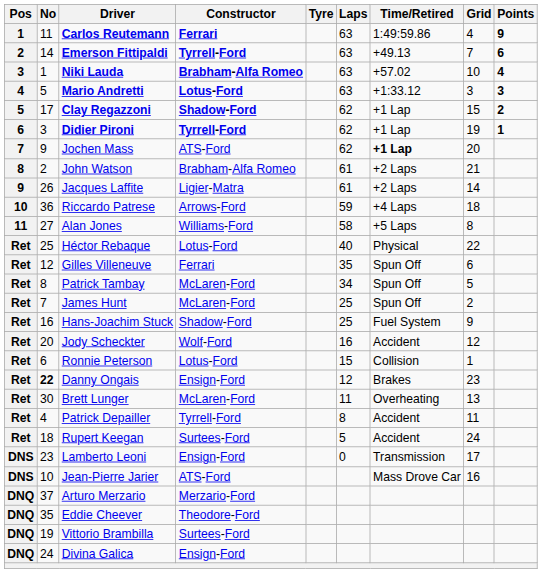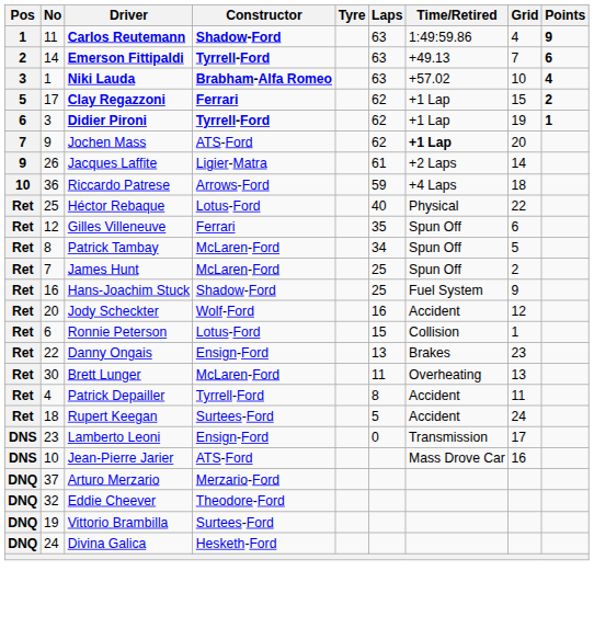 <table class="wikitable" style="font-size: 95%;">
 <tr>
 <th>Pos</th>
 <th>No</th>
 <th>Driver</th>
 <th>Constructor</th>
 <th>Tyre</th>
 <th>Laps</th>
 <th>Time/Retired</th>
 <th>Grid</th>
 <th>Points</th>
 </tr>
 <tr>
 <th>1</th>
 <td>11</td>
 <td> <strong><a href='#'>Carlos Reutemann</a></strong></td>
-<td><strong><a href='#'>Ferrari</a></strong></td>
+<td><strong><a href='#'>Shadow</a>-<a href='#'>Ford</a></strong></td>
 <td></td>
 <td>63</td>
 <td>1:49:59.86</td>
 <td>4</td>
 <td><strong>9</strong></td>
 </tr>
 <tr>
 <th>2</th>
 <td>14</td>
 <td> <strong><a href='#'>Emerson Fittipaldi</a></strong></td>
 <td><strong><a href='#'>Tyrrell</a>-<a href='#'>Ford</a></strong></td>
 <td></td>
 <td>63</td>
 <td>+49.13</td>
 <td>7</td>
 <td><strong>6</strong></td>
 </tr>
 <tr>
 <th>3</th>
 <td>1</td>
 <td> <strong><a href='#'>Niki Lauda</a></strong></td>
 <td><strong><a href='#'>Brabham</a>-<a href='#'>Alfa Romeo</a></strong></td>
 <td></td>
 <td>63</td>
 <td>+57.02</td>
 <td>10</td>
 <td><strong>4</strong></td>
 </tr>
 <tr>
-<th>4</th>
-<td>5</td>
-<td> <strong><a href='#'>Mario Andretti</a></strong></td>
-<td><strong><a href='#'>Lotus</a>-<a href='#'>Ford</a></strong></td>
-<td></td>
-<td>63</td>
-<td>+1:33.12</td>
-<td>3</td>
-<td><strong>3</strong></td>
-</tr>
-<tr>
 <th>5</th>
 <td>17</td>
 <td> <strong><a href='#'>Clay Regazzoni</a></strong></td>
-<td><strong><a href='#'>Shadow</a>-<a href='#'>Ford</a></strong></td>
+<td><strong><a href='#'>Ferrari</a></strong></td>
 <td></td>
 <td>62</td>
 <td>+1 Lap</td>
 <td>15</td>
 <td><strong>2</strong></td>
 </tr>
 <tr>
 <th>6</th>
 <td>3</td>
 <td> <strong><a href='#'>Didier Pironi</a></strong></td>
 <td><strong><a href='#'>Tyrrell</a>-<a href='#'>Ford</a></strong></td>
 <td></td>
 <td>62</td>
 <td>+1 Lap</td>
 <td>19</td>
 <td><strong>1</strong></td>
 </tr>
 <tr>
 <th>7</th>
 <td>9</td>
 <td> <a href='#'>Jochen Mass</a></td>
 <td><a href='#'>ATS</a>-<a href='#'>Ford</a></td>
 <td></td>
 <td>62</td>
 <td><strong>+1 Lap</strong></td>
 <td>20</td>
 <td></td>
 </tr>
 <tr>
-<th>8</th>
-<td>2</td>
-<td> <a href='#'>John Watson</a></td>
-<td><a href='#'>Brabham</a>-<a href='#'>Alfa Romeo</a></td>
-<td></td>
-<td>61</td>
-<td>+2 Laps</td>
-<td>21</td>
-<td></td>
-</tr>
-<tr>
 <th>9</th>
 <td>26</td>
 <td> <a href='#'>Jacques Laffite</a></td>
 <td><a href='#'>Ligier</a>-<a href='#'>Matra</a></td>
 <td></td>
 <td>61</td>
 <td>+2 Laps</td>
 <td>14</td>
 <td></td>
 </tr>
 <tr>
 <th>10</th>
 <td>36</td>
 <td> <a href='#'>Riccardo Patrese</a></td>
 <td><a href='#'>Arrows</a>-<a href='#'>Ford</a></td>
 <td></td>
 <td>59</td>
 <td>+4 Laps</td>
 <td>18</td>
-<td></td>
-</tr>
-<tr>
-<th>11</th>
-<td>27</td>
-<td> <a href='#'>Alan Jones</a></td>
-<td><a href='#'>Williams</a>-<a href='#'>Ford</a></td>
-<td></td>
-<td>58</td>
-<td>+5 Laps</td>
-<td>8</td>
 <td></td>
 </tr>
 <tr>
 <th>Ret</th>
 <td>25</td>
 <td> <a href='#'>Héctor Rebaque</a></td>
 <td><a href='#'>Lotus</a>-<a href='#'>Ford</a></td>
 <td></td>
 <td>40</td>
 <td>Physical</td>
 <td>22</td>
 <td></td>
 </tr>
 <tr>
 <th>Ret</th>
 <td>12</td>
 <td> <a href='#'>Gilles Villeneuve</a></td>
 <td><a href='#'>Ferrari</a></td>
 <td></td>
 <td>35</td>
 <td>Spun Off</td>
 <td>6</td>
 <td></td>
 </tr>
 <tr>
 <th>Ret</th>
 <td>8</td>
 <td> <a href='#'>Patrick Tambay</a></td>
 <td><a href='#'>McLaren</a>-<a href='#'>Ford</a></td>
 <td></td>
 <td>34</td>
 <td>Spun Off</td>
 <td>5</td>
 <td></td>
 </tr>
 <tr>
 <th>Ret</th>
 <td>7</td>
 <td> <a href='#'>James Hunt</a></td>
 <td><a href='#'>McLaren</a>-<a href='#'>Ford</a></td>
 <td></td>
 <td>25</td>
 <td>Spun Off</td>
 <td>2</td>
 <td></td>
 </tr>
 <tr>
 <th>Ret</th>
 <td>16</td>
 <td> <a href='#'>Hans-Joachim Stuck</a></td>
 <td><a href='#'>Shadow</a>-<a href='#'>Ford</a></td>
 <td></td>
 <td>25</td>
 <td>Fuel System</td>
 <td>9</td>
 <td></td>
 </tr>
 <tr>
 <th>Ret</th>
 <td>20</td>
 <td> <a href='#'>Jody Scheckter</a></td>
 <td><a href='#'>Wolf</a>-<a href='#'>Ford</a></td>
 <td></td>
 <td>16</td>
 <td>Accident</td>
 <td>12</td>
 <td></td>
 </tr>
 <tr>
 <th>Ret</th>
 <td>6</td>
 <td> <a href='#'>Ronnie Peterson</a></td>
 <td><a href='#'>Lotus</a>-<a href='#'>Ford</a></td>
 <td></td>
 <td>15</td>
 <td>Collision</td>
 <td>1</td>
 <td></td>
 </tr>
 <tr>
 <th>Ret</th>
-<td><strong>22</strong></td>
+<td>22</td>
 <td> <a href='#'>Danny Ongais</a></td>
 <td><a href='#'>Ensign</a>-<a href='#'>Ford</a></td>
 <td></td>
-<td>12</td>
+<td>13</td>
 <td>Brakes</td>
 <td>23</td>
 <td></td>
 </tr>
 <tr>
 <th>Ret</th>
 <td>30</td>
 <td> <a href='#'>Brett Lunger</a></td>
 <td><a href='#'>McLaren</a>-<a href='#'>Ford</a></td>
 <td></td>
 <td>11</td>
 <td>Overheating</td>
 <td>13</td>
 <td></td>
 </tr>
 <tr>
 <th>Ret</th>
 <td>4</td>
 <td> <a href='#'>Patrick Depailler</a></td>
 <td><a href='#'>Tyrrell</a>-<a href='#'>Ford</a></td>
 <td></td>
 <td>8</td>
 <td>Accident</td>
 <td>11</td>
 <td></td>
 </tr>
 <tr>
 <th>Ret</th>
 <td>18</td>
 <td> <a href='#'>Rupert Keegan</a></td>
 <td><a href='#'>Surtees</a>-<a href='#'>Ford</a></td>
 <td></td>
 <td>5</td>
 <td>Accident</td>
 <td>24</td>
 <td></td>
 </tr>
 <tr>
 <th>DNS</th>
 <td>23</td>
 <td> <a href='#'>Lamberto Leoni</a></td>
 <td><a href='#'>Ensign</a>-<a href='#'>Ford</a></td>
 <td></td>
 <td>0</td>
 <td>Transmission</td>
 <td>17</td>
 <td></td>
 </tr>
 <tr>
 <th>DNS</th>
 <td>10</td>
 <td> <a href='#'>Jean-Pierre Jarier</a></td>
 <td><a href='#'>ATS</a>-<a href='#'>Ford</a></td>
 <td></td>
 <td></td>
 <td>Mass Drove Car</td>
 <td>16</td>
 <td></td>
 </tr>
 <tr>
 <th>DNQ</th>
 <td>37</td>
 <td> <a href='#'>Arturo Merzario</a></td>
 <td><a href='#'>Merzario</a>-<a href='#'>Ford</a></td>
 <td></td>
 <td></td>
 <td></td>
 <td></td>
 <td></td>
 </tr>
 <tr>
 <th>DNQ</th>
-<td>35</td>
+<td>32</td>
 <td> <a href='#'>Eddie Cheever</a></td>
 <td><a href='#'>Theodore</a>-<a href='#'>Ford</a></td>
 <td></td>
 <td></td>
 <td></td>
 <td></td>
 <td></td>
 </tr>
 <tr>
 <th>DNQ</th>
 <td>19</td>
 <td> <a href='#'>Vittorio Brambilla</a></td>
 <td><a href='#'>Surtees</a>-<a href='#'>Ford</a></td>
 <td></td>
 <td></td>
 <td></td>
 <td></td>
 <td></td>
 </tr>
 <tr>
 <th>DNQ</th>
 <td>24</td>
 <td> <a href='#'>Divina Galica</a></td>
-<td><a href='#'>Ensign</a>-<a href='#'>Ford</a></td>
+<td><a href='#'>Hesketh</a>-<a href='#'>Ford</a></td>
 <td></td>
 <td></td>
 <td></td>
 <td></td>
 <td></td>
 </tr>
 <tr>
 <th colspan="9"></th>
 </tr>
 </table>
